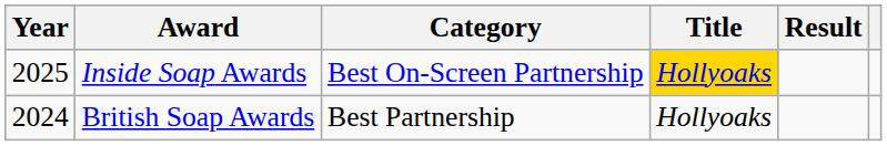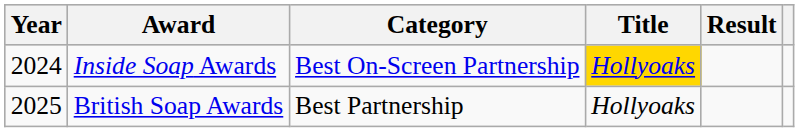 <table class="wikitable sortable plainrowheaders">
 <tr>
 <th scope="col">Year</th>
 <th scope="col">Award</th>
 <th scope="col">Category</th>
 <th scope="col">Title</th>
 <th scope="col">Result</th>
 <th scope="col" class="unsortable"></th>
 </tr>
 <tr>
-<td>2025</td>
+<td>2024</td>
 <td><a href='#'><em>Inside Soap</em> Awards</a></td>
 <td><a href='#'>Best On-Screen Partnership</a></td>
 <td style="background: gold;"><em><a href='#'>Hollyoaks</a></em></td>
 <td></td>
 <td align="center"></td>
 </tr>
 <tr>
-<td>2024</td>
+<td>2025</td>
 <td><a href='#'>British Soap Awards</a></td>
 <td>Best Partnership</td>
 <td><em>Hollyoaks</em></td>
 <td></td>
 <td align="center"></td>
 </tr>
 </table>
